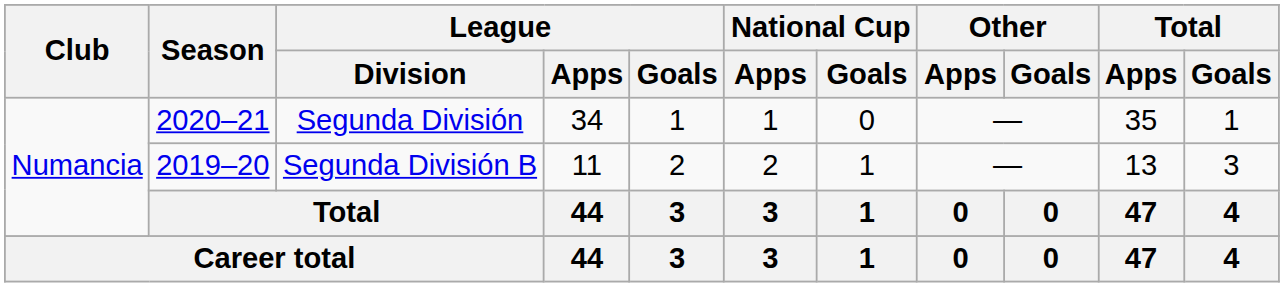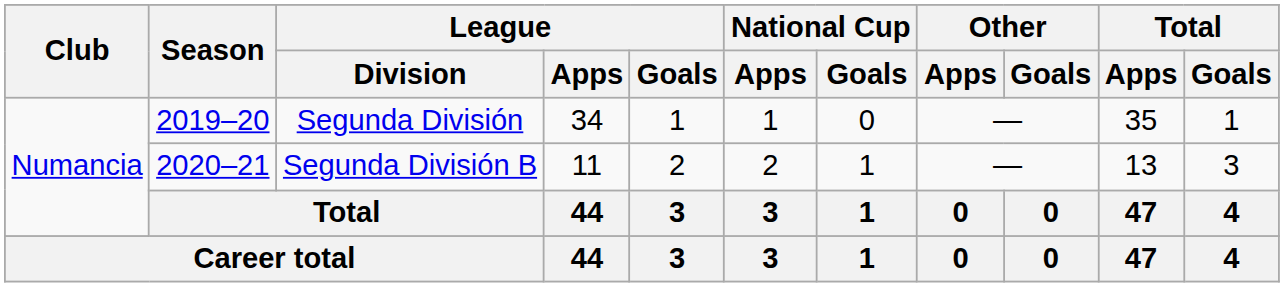 <table class="wikitable" style="text-align:center">
 <tr>
 <th rowspan="2">Club</th>
 <th rowspan="2">Season</th>
 <th colspan="3">League</th>
 <th colspan="2">National Cup</th>
 <th colspan="2">Other</th>
 <th colspan="2">Total</th>
 </tr>
 <tr>
 <th>Division</th>
 <th>Apps</th>
 <th>Goals</th>
 <th>Apps</th>
 <th>Goals</th>
 <th>Apps</th>
 <th>Goals</th>
 <th>Apps</th>
 <th>Goals</th>
 </tr>
 <tr>
 <td rowspan="3"><a href='#'>Numancia</a></td>
-<td><a href='#'>2020–21</a></td>
+<td><a href='#'>2019–20</a></td>
 <td><a href='#'>Segunda División</a></td>
 <td>34</td>
 <td>1</td>
 <td>1</td>
 <td>0</td>
 <td colspan="2">—</td>
 <td>35</td>
 <td>1</td>
 </tr>
 <tr>
-<td><a href='#'>2019–20</a></td>
+<td><a href='#'>2020–21</a></td>
 <td><a href='#'>Segunda División B</a></td>
 <td>11</td>
 <td>2</td>
 <td>2</td>
 <td>1</td>
 <td colspan="2">—</td>
 <td>13</td>
 <td>3</td>
 </tr>
 <tr>
 <th colspan="2">Total</th>
 <th>44</th>
 <th>3</th>
 <th>3</th>
 <th>1</th>
 <th>0</th>
 <th>0</th>
 <th>47</th>
 <th>4</th>
 </tr>
 <tr>
 <th colspan="3">Career total</th>
 <th>44</th>
 <th>3</th>
 <th>3</th>
 <th>1</th>
 <th>0</th>
 <th>0</th>
 <th>47</th>
 <th>4</th>
 </tr>
 </table>
